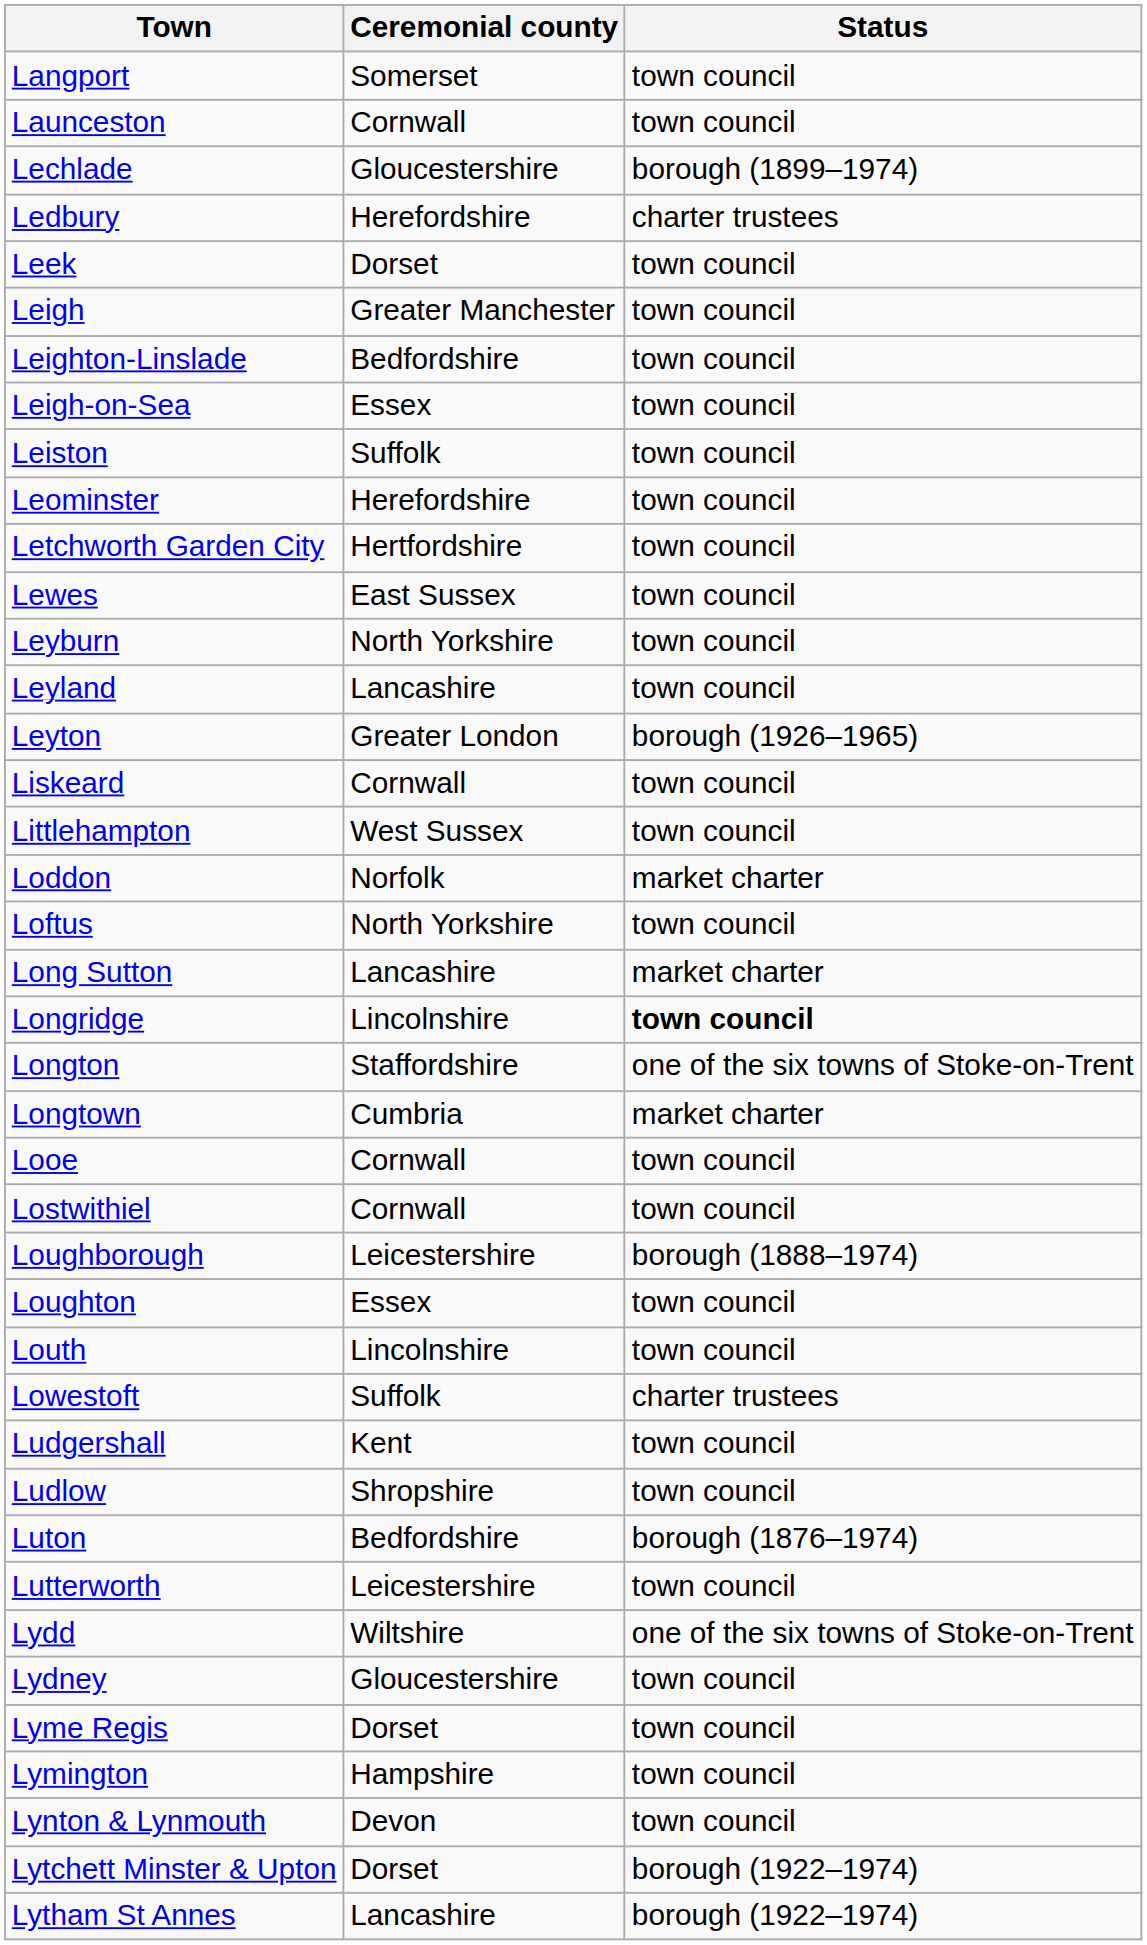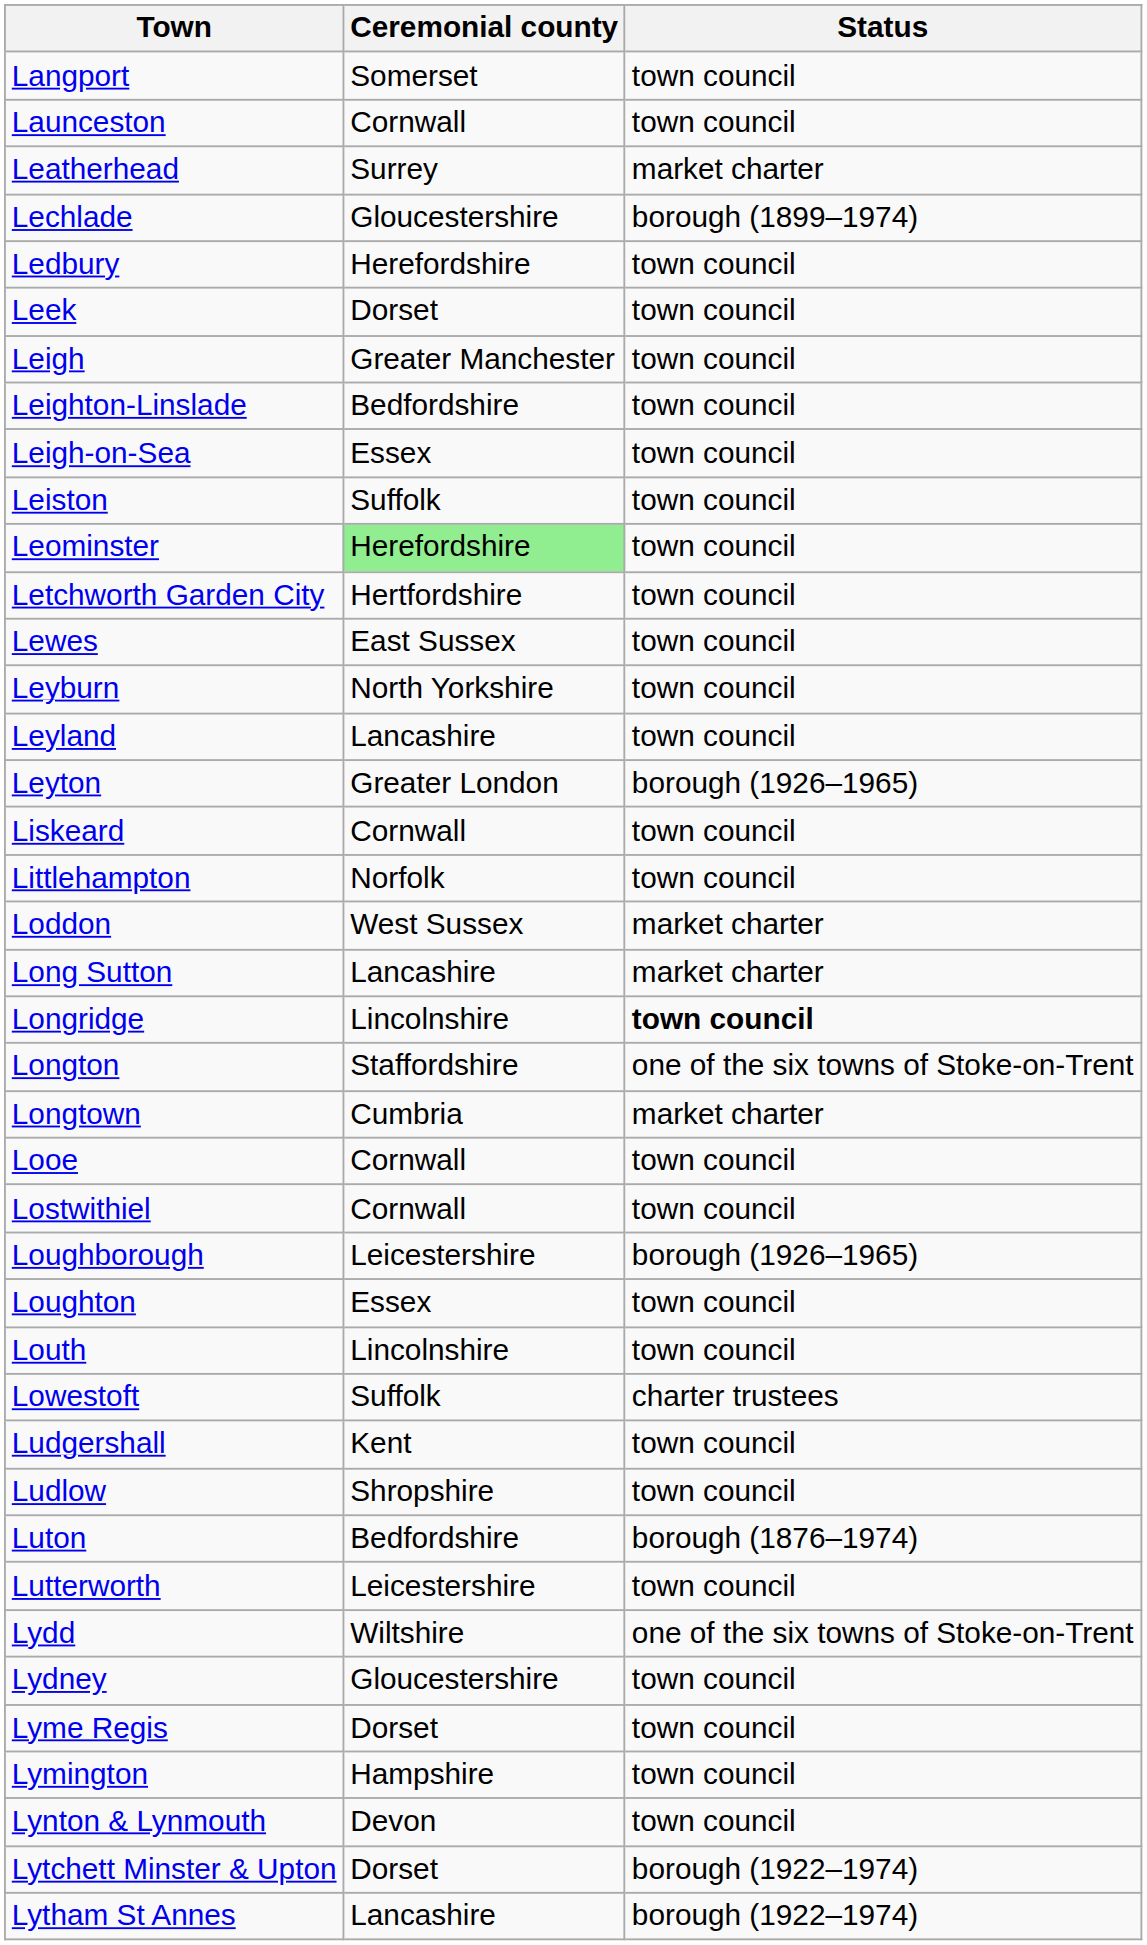 <table class="wikitable sortable">
 <tr>
 <th>Town</th>
 <th>Ceremonial county</th>
 <th>Status</th>
 </tr>
 <tr>
 <td><a href='#'>Langport</a></td>
 <td>Somerset</td>
 <td>town council</td>
 </tr>
 <tr>
 <td><a href='#'>Launceston</a></td>
 <td>Cornwall</td>
 <td>town council</td>
 </tr>
 <tr>
+<td><a href='#'>Leatherhead</a></td>
+<td>Surrey</td>
+<td>market charter</td>
+</tr>
+<tr>
 <td><a href='#'>Lechlade</a></td>
 <td>Gloucestershire</td>
 <td>borough (1899–1974)</td>
 </tr>
 <tr>
 <td><a href='#'>Ledbury</a></td>
 <td>Herefordshire</td>
-<td>charter trustees</td>
+<td>town council</td>
 </tr>
 <tr>
 <td><a href='#'>Leek</a></td>
 <td>Dorset</td>
 <td>town council</td>
 </tr>
 <tr>
 <td><a href='#'>Leigh</a></td>
 <td>Greater Manchester</td>
 <td>town council</td>
 </tr>
 <tr>
 <td><a href='#'>Leighton-Linslade</a></td>
 <td>Bedfordshire</td>
 <td>town council</td>
 </tr>
 <tr>
 <td><a href='#'>Leigh-on-Sea</a></td>
 <td>Essex</td>
 <td>town council</td>
 </tr>
 <tr>
 <td><a href='#'>Leiston</a></td>
 <td>Suffolk</td>
 <td>town council</td>
 </tr>
 <tr>
 <td><a href='#'>Leominster</a></td>
-<td>Herefordshire</td>
+<td style="background: lightgreen;">Herefordshire</td>
 <td>town council</td>
 </tr>
 <tr>
 <td><a href='#'>Letchworth Garden City</a></td>
 <td>Hertfordshire</td>
 <td>town council</td>
 </tr>
 <tr>
 <td><a href='#'>Lewes</a></td>
 <td>East Sussex</td>
 <td>town council</td>
 </tr>
 <tr>
 <td><a href='#'>Leyburn</a></td>
 <td>North Yorkshire</td>
 <td>town council</td>
 </tr>
 <tr>
 <td><a href='#'>Leyland</a></td>
 <td>Lancashire</td>
 <td>town council</td>
 </tr>
 <tr>
 <td><a href='#'>Leyton</a></td>
 <td>Greater London</td>
 <td>borough (1926–1965)</td>
 </tr>
 <tr>
 <td><a href='#'>Liskeard</a></td>
 <td>Cornwall</td>
 <td>town council</td>
 </tr>
 <tr>
 <td><a href='#'>Littlehampton</a></td>
-<td>West Sussex</td>
+<td>Norfolk</td>
 <td>town council</td>
 </tr>
 <tr>
 <td><a href='#'>Loddon</a></td>
-<td>Norfolk</td>
+<td>West Sussex</td>
 <td>market charter</td>
-</tr>
-<tr>
-<td><a href='#'>Loftus</a></td>
-<td>North Yorkshire</td>
-<td>town council</td>
 </tr>
 <tr>
 <td><a href='#'>Long Sutton</a></td>
 <td>Lancashire</td>
 <td>market charter</td>
 </tr>
 <tr>
 <td><a href='#'>Longridge</a></td>
 <td>Lincolnshire</td>
 <td><strong>town council</strong></td>
 </tr>
 <tr>
 <td><a href='#'>Longton</a></td>
 <td>Staffordshire</td>
 <td>one of the six towns of Stoke-on-Trent</td>
 </tr>
 <tr>
 <td><a href='#'>Longtown</a></td>
 <td>Cumbria</td>
 <td>market charter</td>
 </tr>
 <tr>
 <td><a href='#'>Looe</a></td>
 <td>Cornwall</td>
 <td>town council</td>
 </tr>
 <tr>
 <td><a href='#'>Lostwithiel</a></td>
 <td>Cornwall</td>
 <td>town council</td>
 </tr>
 <tr>
 <td><a href='#'>Loughborough</a></td>
 <td>Leicestershire</td>
-<td>borough (1888–1974)</td>
+<td>borough (1926–1965)</td>
 </tr>
 <tr>
 <td><a href='#'>Loughton</a></td>
 <td>Essex</td>
 <td>town council</td>
 </tr>
 <tr>
 <td><a href='#'>Louth</a></td>
 <td>Lincolnshire</td>
 <td>town council</td>
 </tr>
 <tr>
 <td><a href='#'>Lowestoft</a></td>
 <td>Suffolk</td>
 <td>charter trustees</td>
 </tr>
 <tr>
 <td><a href='#'>Ludgershall</a></td>
 <td>Kent</td>
 <td>town council</td>
 </tr>
 <tr>
 <td><a href='#'>Ludlow</a></td>
 <td>Shropshire</td>
 <td>town council</td>
 </tr>
 <tr>
 <td><a href='#'>Luton</a></td>
 <td>Bedfordshire</td>
 <td>borough (1876–1974)</td>
 </tr>
 <tr>
 <td><a href='#'>Lutterworth</a></td>
 <td>Leicestershire</td>
 <td>town council</td>
 </tr>
 <tr>
 <td><a href='#'>Lydd</a></td>
 <td>Wiltshire</td>
 <td>one of the six towns of Stoke-on-Trent</td>
 </tr>
 <tr>
 <td><a href='#'>Lydney</a></td>
 <td>Gloucestershire</td>
 <td>town council</td>
 </tr>
 <tr>
 <td><a href='#'>Lyme Regis</a></td>
 <td>Dorset</td>
 <td>town council</td>
 </tr>
 <tr>
 <td><a href='#'>Lymington</a></td>
 <td>Hampshire</td>
 <td>town council</td>
 </tr>
 <tr>
 <td><a href='#'>Lynton & Lynmouth</a></td>
 <td>Devon</td>
 <td>town council</td>
 </tr>
 <tr>
 <td><a href='#'>Lytchett Minster & Upton</a></td>
 <td>Dorset</td>
 <td>borough (1922–1974)</td>
 </tr>
 <tr>
 <td><a href='#'>Lytham St Annes</a></td>
 <td>Lancashire</td>
 <td>borough (1922–1974)</td>
 </tr>
 </table>
